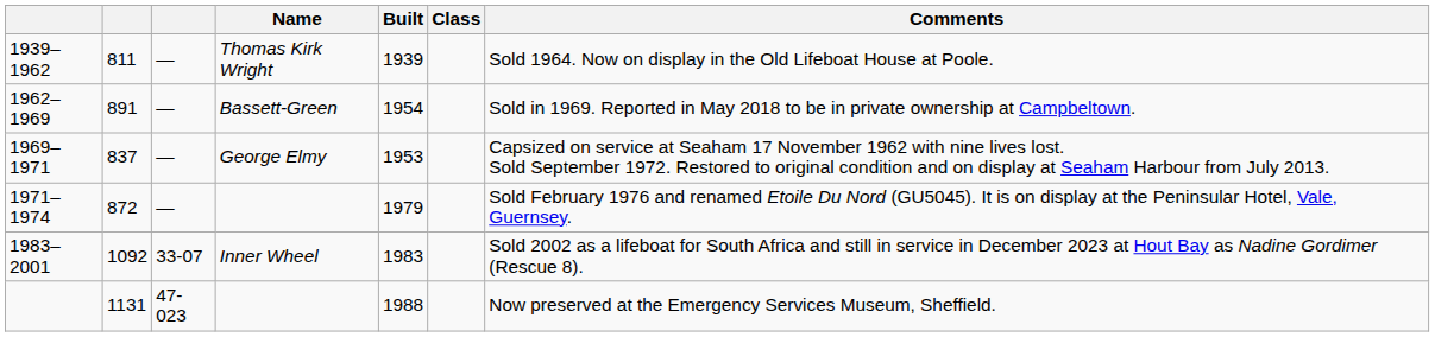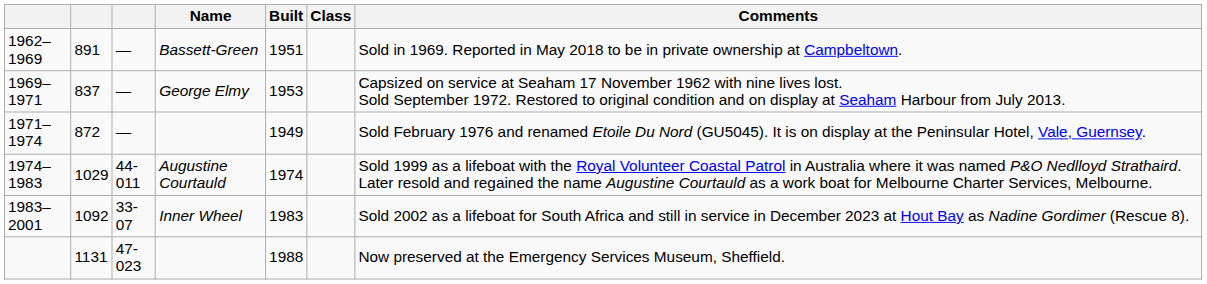 <table class="wikitable sortable">
 <tr>
 <th></th>
 <th></th>
 <th></th>
 <th>Name</th>
 <th>Built</th>
 <th>Class</th>
 <th class=unsortable>Comments</th>
 </tr>
 <tr>
-<td>1939–1962</td>
-<td>811</td>
-<td>—</td>
-<td><em>Thomas Kirk Wright</em></td>
-<td>1939</td>
-<td></td>
-<td>Sold 1964. Now on display in the Old Lifeboat House at Poole.</td>
-</tr>
-<tr>
 <td>1962–1969</td>
 <td>891</td>
 <td>—</td>
 <td><em>Bassett-Green</em></td>
-<td>1954</td>
+<td>1951</td>
 <td></td>
 <td>Sold in 1969. Reported in May 2018 to be in private ownership at <a href='#'>Campbeltown</a>.</td>
 </tr>
 <tr>
 <td>1969–1971</td>
 <td>837</td>
 <td>—</td>
 <td><em>George Elmy</em></td>
 <td>1953</td>
 <td></td>
 <td>Capsized on service at Seaham 17 November 1962 with nine lives lost.<br>Sold September 1972. Restored to original condition and on display at <a href='#'>Seaham</a> Harbour from July 2013.</td>
 </tr>
 <tr>
 <td>1971–1974</td>
 <td>872</td>
 <td>—</td>
 <td><em></em></td>
-<td>1979</td>
+<td>1949</td>
 <td></td>
 <td>Sold February 1976 and renamed <em>Etoile Du Nord</em> (GU5045). It is on display at the Peninsular Hotel, <a href='#'>Vale, Guernsey</a>.</td>
+</tr>
+<tr>
+<td>1974–1983</td>
+<td>1029</td>
+<td>44-011</td>
+<td><em>Augustine Courtauld</em></td>
+<td>1974</td>
+<td></td>
+<td>Sold 1999 as a lifeboat with the <a href='#'>Royal Volunteer Coastal Patrol</a> in Australia where it was named <em>P&O Nedlloyd Strathaird</em>. Later resold and regained the name <em>Augustine Courtauld</em> as a work boat for Melbourne Charter Services, Melbourne.</td>
 </tr>
 <tr>
 <td>1983–2001</td>
 <td>1092</td>
 <td>33-07</td>
 <td><em>Inner Wheel</em></td>
 <td>1983</td>
 <td></td>
 <td>Sold 2002 as a lifeboat for South Africa and still in service in December 2023 at <a href='#'>Hout Bay</a> as <em>Nadine Gordimer</em> (Rescue 8).</td>
 </tr>
 <tr>
 <td></td>
 <td>1131</td>
 <td>47-023</td>
 <td><em></em></td>
 <td>1988</td>
 <td></td>
 <td>Now preserved at the Emergency Services Museum, Sheffield.</td>
 </tr>
 </table>
